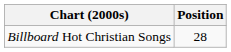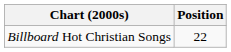 <table class="wikitable">
 <tr>
 <th>Chart (2000s)</th>
 <th>Position</th>
 </tr>
 <tr>
 <td><em>Billboard</em> Hot Christian Songs</td>
-<td align="center">28</td>
+<td align="center">22</td>
 </tr>
 </table>
